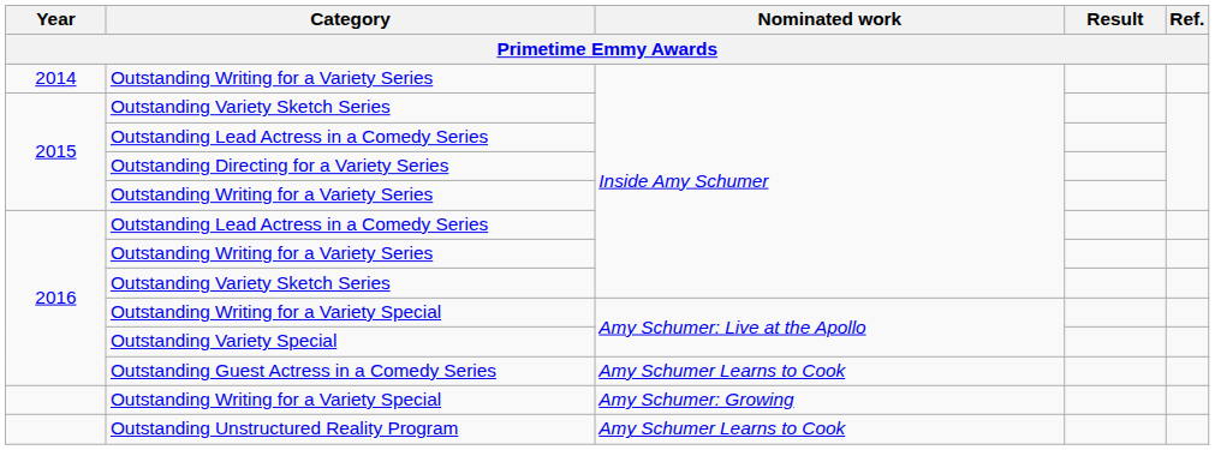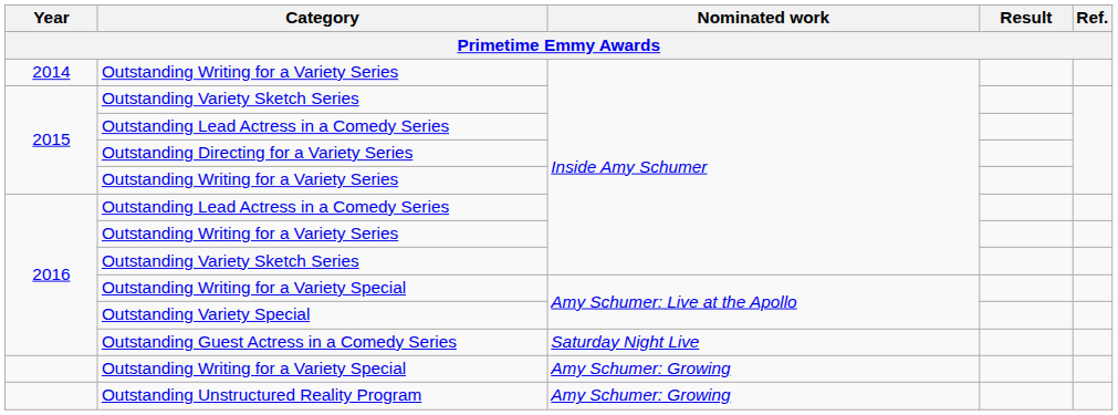 <table class=wikitable>
 <tr>
 <th scope="col" style="width:5em;">Year</th>
 <th scope="col" style="width:26em;">Category</th>
 <th scope="col" style="width:25em;">Nominated work</th>
 <th scope="col" style="width:5em;">Result</th>
 <th>Ref.</th>
 </tr>
 <tr>
 <th colspan=5><a href='#'>Primetime Emmy Awards</a></th>
 </tr>
 <tr>
 <td style="text-align:center;"><a href='#'>2014</a></td>
 <td><a href='#'>Outstanding Writing for a Variety Series</a></td>
 <td rowspan=8><em><a href='#'>Inside Amy Schumer</a></em></td>
 <td></td>
 <td></td>
 </tr>
 <tr>
 <td style="text-align:center;", rowspan=4><a href='#'>2015</a></td>
 <td><a href='#'>Outstanding Variety Sketch Series</a></td>
 <td></td>
 <td rowspan="4"></td>
 </tr>
 <tr>
 <td><a href='#'>Outstanding Lead Actress in a Comedy Series</a></td>
 <td></td>
 </tr>
 <tr>
 <td><a href='#'>Outstanding Directing for a Variety Series</a></td>
 <td></td>
 </tr>
 <tr>
 <td><a href='#'>Outstanding Writing for a Variety Series</a></td>
 <td></td>
 </tr>
 <tr>
 <td style="text-align:center;", rowspan=6><a href='#'>2016</a></td>
 <td><a href='#'>Outstanding Lead Actress in a Comedy Series</a></td>
 <td></td>
 <td></td>
 </tr>
 <tr>
 <td><a href='#'>Outstanding Writing for a Variety Series</a></td>
 <td></td>
 <td></td>
 </tr>
 <tr>
 <td><a href='#'>Outstanding Variety Sketch Series</a></td>
 <td></td>
 <td></td>
 </tr>
 <tr>
 <td><a href='#'>Outstanding Writing for a Variety Special</a></td>
 <td rowspan=2><em><a href='#'>Amy Schumer: Live at the Apollo</a></em></td>
 <td></td>
 <td></td>
 </tr>
 <tr>
 <td><a href='#'>Outstanding Variety Special</a></td>
 <td></td>
 <td></td>
 </tr>
 <tr>
 <td><a href='#'>Outstanding Guest Actress in a Comedy Series</a></td>
-<td><em><a href='#'>Amy Schumer Learns to Cook</a></em></td>
+<td><em><a href='#'>Saturday Night Live</a></em></td>
 <td></td>
 <td></td>
 </tr>
 <tr>
 <td></td>
 <td><a href='#'>Outstanding Writing for a Variety Special</a></td>
 <td><em><a href='#'>Amy Schumer: Growing</a></em></td>
 <td></td>
 <td></td>
 </tr>
 <tr>
 <td></td>
 <td><a href='#'>Outstanding Unstructured Reality Program</a></td>
-<td><em><a href='#'>Amy Schumer Learns to Cook</a></em></td>
+<td><em><a href='#'>Amy Schumer: Growing</a></em></td>
 <td></td>
 <td></td>
 </tr>
 </table>
